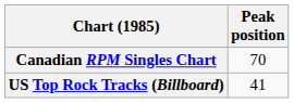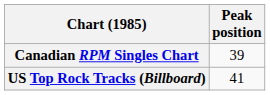 <table class="wikitable sortable plainrowheaders">
 <tr>
 <th>Chart (1985)</th>
 <th>Peak<br>position</th>
 </tr>
 <tr>
 <th scope=row>Canadian <a href='#'><em>RPM</em> Singles Chart</a></th>
-<td style="text-align:center;">70</td>
+<td style="text-align:center;">39</td>
 </tr>
 <tr>
 <th scope=row>US <a href='#'>Top Rock Tracks</a> (<em>Billboard</em>)</th>
 <td style="text-align:center;">41</td>
 </tr>
 </table>
